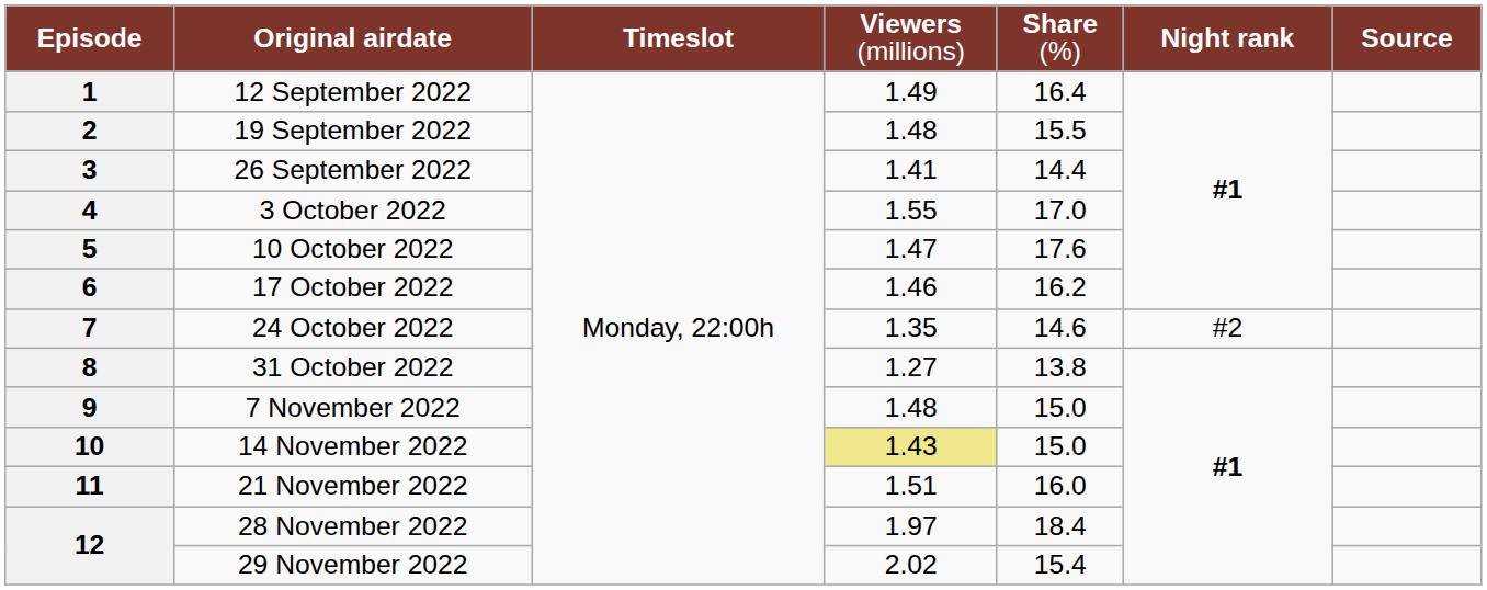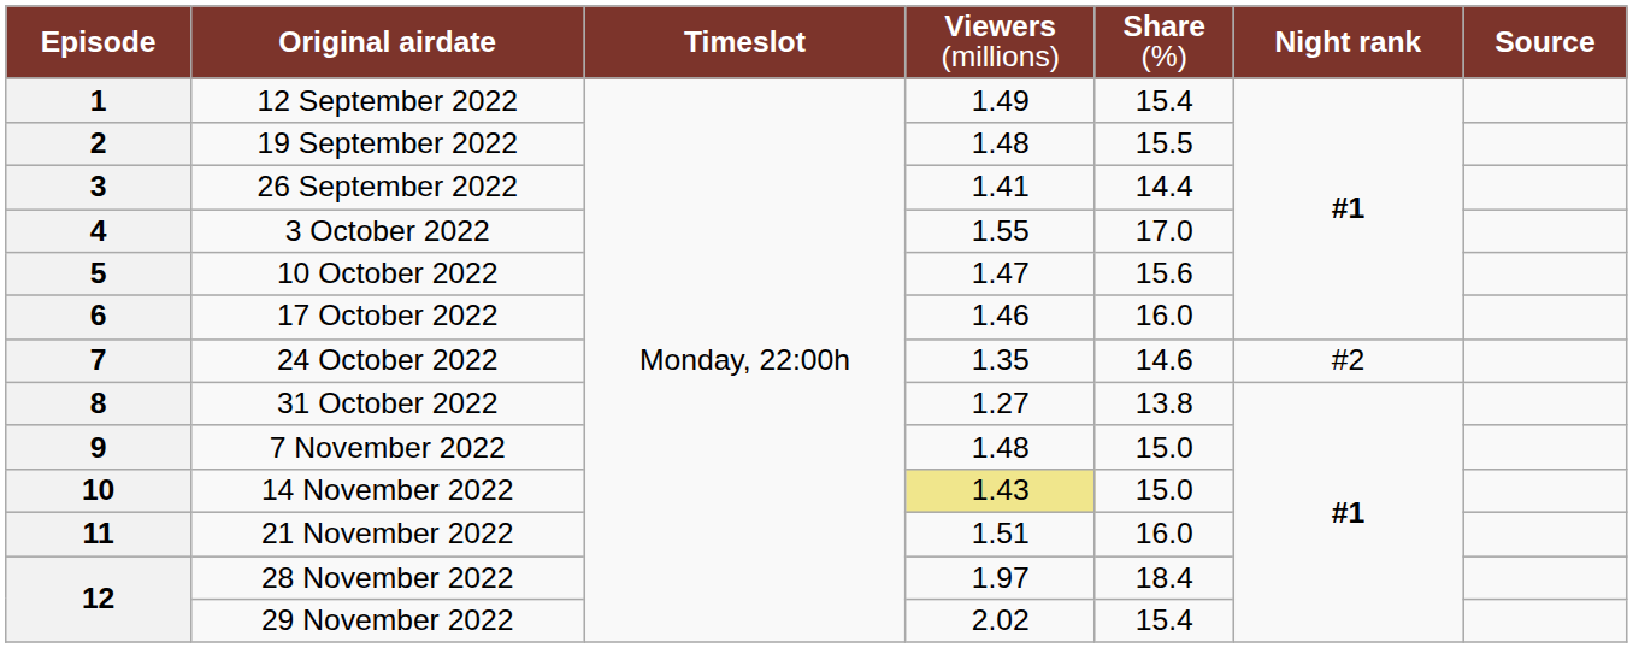 <table class="wikitable plainrowheaders" style="text-align:center; line-height:16px; width:99%">
 <tr style="background:#7C342B;color:white"|>
 <td><strong>Episode</strong></td>
 <td><strong>Original airdate</strong></td>
 <td><strong>Timeslot</strong></td>
 <td><strong>Viewers</strong><br>(millions)</td>
 <td><strong>Share</strong><br>(%)</td>
 <td><strong>Night rank</strong></td>
 <td><strong>Source</strong></td>
 </tr>
 <tr>
 <th>1</th>
 <td>12 September 2022</td>
 <td rowspan=13>Monday, 22:00h</td>
 <td>1.49</td>
-<td>16.4</td>
+<td>15.4</td>
 <td rowspan=6><strong>#1</strong></td>
 <td></td>
 </tr>
 <tr>
 <th>2</th>
 <td>19 September 2022</td>
 <td>1.48</td>
 <td>15.5</td>
 <td></td>
 </tr>
 <tr>
 <th>3</th>
 <td>26 September 2022</td>
 <td>1.41</td>
 <td>14.4</td>
 <td></td>
 </tr>
 <tr>
 <th>4</th>
 <td>3 October 2022</td>
 <td>1.55</td>
 <td>17.0</td>
 <td></td>
 </tr>
 <tr>
 <th>5</th>
 <td>10 October 2022</td>
 <td>1.47</td>
-<td>17.6</td>
+<td>15.6</td>
 <td></td>
 </tr>
 <tr>
 <th>6</th>
 <td>17 October 2022</td>
 <td>1.46</td>
-<td>16.2</td>
+<td>16.0</td>
 <td></td>
 </tr>
 <tr>
 <th>7</th>
 <td>24 October 2022</td>
 <td>1.35</td>
 <td>14.6</td>
 <td>#2</td>
 <td></td>
 </tr>
 <tr>
 <th>8</th>
 <td>31 October 2022</td>
 <td>1.27</td>
 <td>13.8</td>
 <td rowspan=6><strong>#1</strong></td>
 <td></td>
 </tr>
 <tr>
 <th>9</th>
 <td>7 November 2022</td>
 <td>1.48</td>
 <td>15.0</td>
 <td></td>
 </tr>
 <tr>
 <th>10</th>
 <td>14 November 2022</td>
 <td style="background: khaki;">1.43</td>
 <td>15.0</td>
 <td></td>
 </tr>
 <tr>
 <th>11</th>
 <td>21 November 2022</td>
 <td>1.51</td>
 <td>16.0</td>
 <td></td>
 </tr>
 <tr>
 <th rowspan=2>12</th>
 <td>28 November 2022</td>
 <td>1.97</td>
 <td>18.4</td>
 <td></td>
 </tr>
 <tr>
 <td>29 November 2022</td>
 <td>2.02</td>
 <td>15.4</td>
 <td></td>
 </tr>
 </table>
